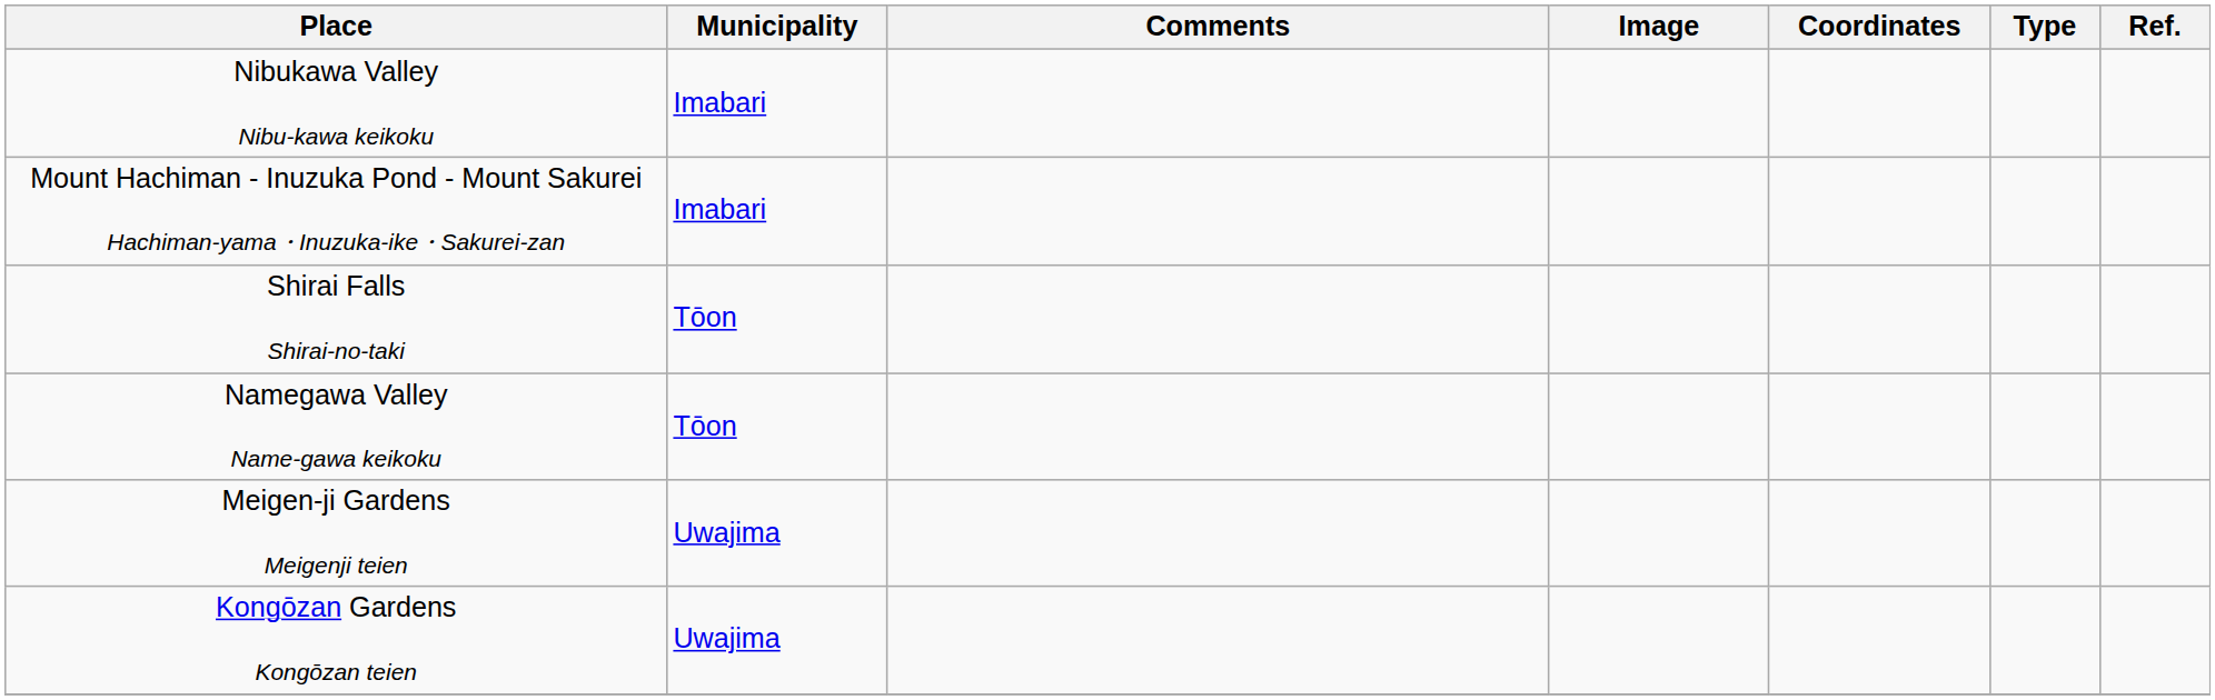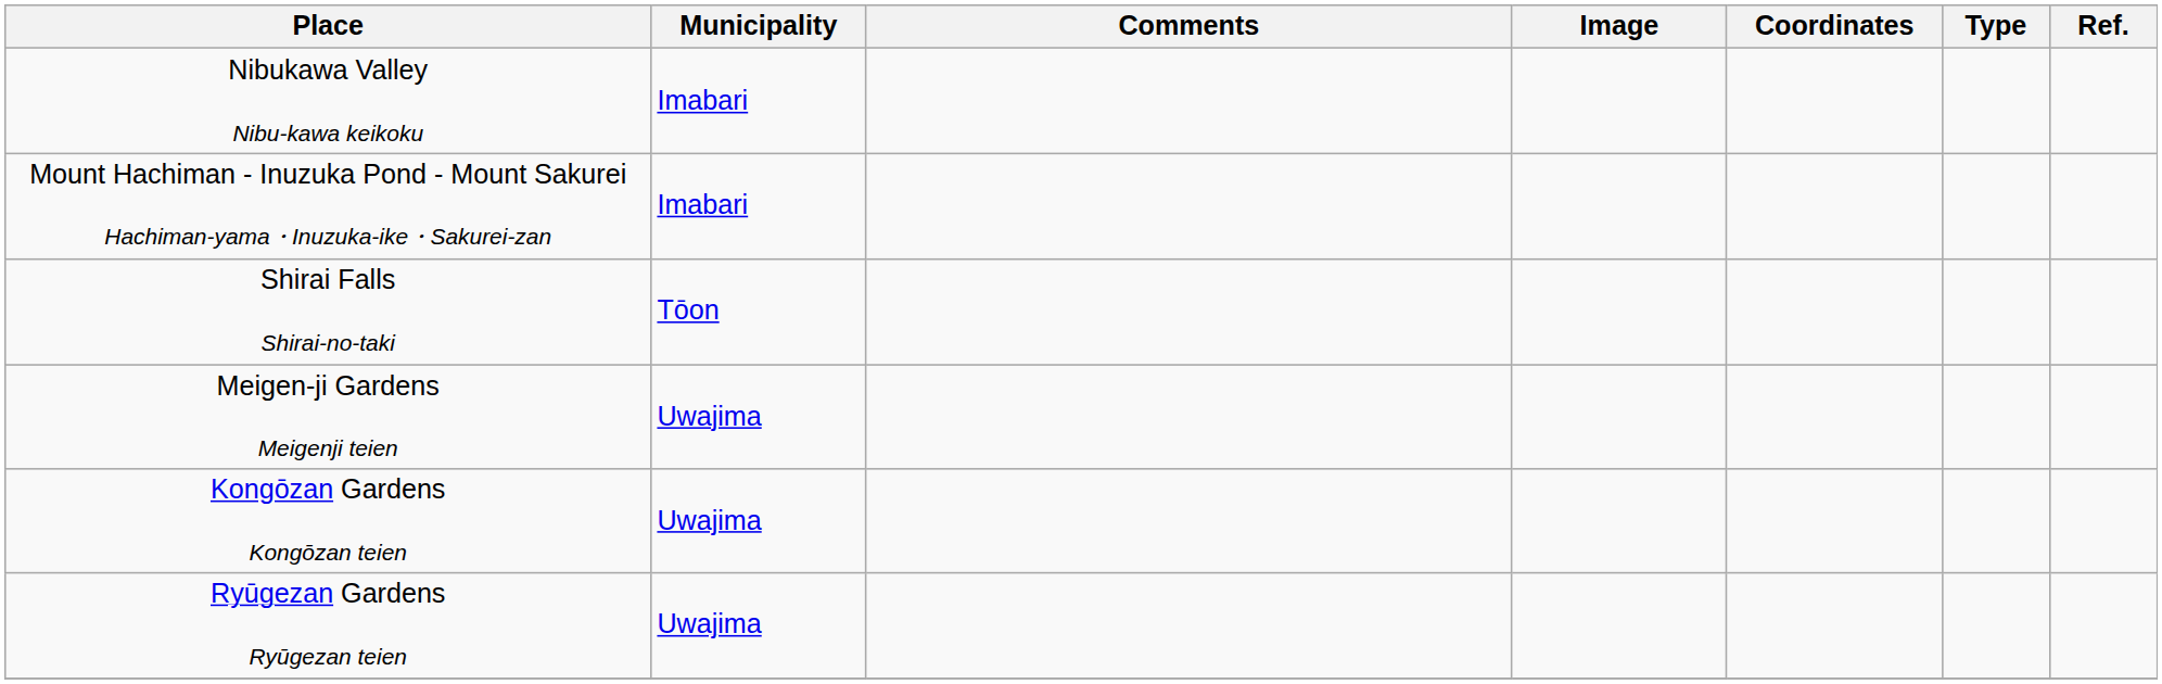 <table class="wikitable sortable"  style="width:100%;">
 <tr>
 <th width="30%" align="left">Place</th>
 <th width="10%" align="left">Municipality</th>
 <th width="30%" align="left" class="unsortable">Comments</th>
 <th width="10%" align="left"  class="unsortable">Image</th>
 <th width="10%" align="left" class="unsortable">Coordinates</th>
 <th width="5%" align="left">Type</th>
 <th width="5%" align="left"  class="unsortable">Ref.</th>
 </tr>
 <tr>
 <td align="center">Nibukawa Valley<br><br><small><em>Nibu-kawa keikoku</em></small></td>
 <td><a href='#'>Imabari</a></td>
 <td></td>
 <td></td>
 <td></td>
 <td></td>
 <td></td>
 </tr>
 <tr>
 <td align="center">Mount Hachiman - Inuzuka Pond - Mount Sakurei<br><br><small><em>Hachiman-yama・Inuzuka-ike・Sakurei-zan</em></small></td>
 <td><a href='#'>Imabari</a></td>
 <td></td>
 <td></td>
 <td></td>
 <td></td>
 <td></td>
 </tr>
 <tr>
 <td align="center">Shirai Falls<br><br><small><em>Shirai-no-taki</em></small></td>
 <td><a href='#'>Tōon</a></td>
 <td></td>
 <td></td>
 <td></td>
 <td></td>
 <td></td>
 </tr>
 <tr>
-<td align="center">Namegawa Valley<br><br><small><em>Name-gawa keikoku</em></small></td>
-<td><a href='#'>Tōon</a></td>
-<td></td>
-<td></td>
-<td></td>
-<td></td>
-<td></td>
-</tr>
-<tr>
 <td align="center">Meigen-ji Gardens<br><br><small><em>Meigenji teien</em></small></td>
 <td><a href='#'>Uwajima</a></td>
 <td></td>
 <td></td>
 <td></td>
 <td></td>
 <td></td>
 </tr>
 <tr>
 <td align="center"><a href='#'>Kongōzan</a> Gardens<br><br><small><em>Kongōzan teien</em></small></td>
 <td><a href='#'>Uwajima</a></td>
 <td></td>
 <td></td>
 <td></td>
 <td></td>
 <td></td>
 </tr>
 <tr>
+<td align="center"><a href='#'>Ryūgezan</a> Gardens<br><br><small><em>Ryūgezan teien</em></small></td>
+<td><a href='#'>Uwajima</a></td>
+<td></td>
+<td></td>
+<td></td>
+<td></td>
+<td></td>
+</tr>
+<tr>
 </tr>
 </table>
